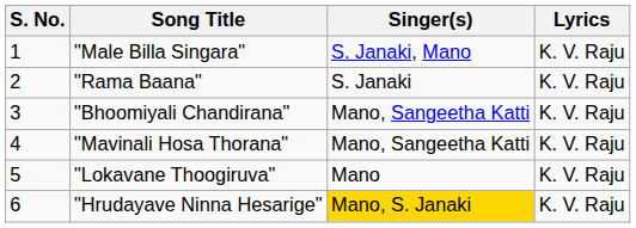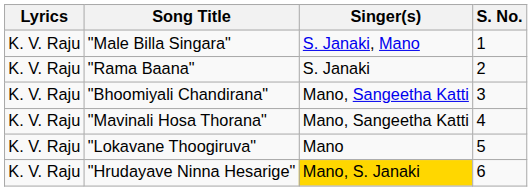 <table class="wikitable">
 <tr>
-<th>S. No.</th>
+<th>Lyrics</th>
 <th>Song Title</th>
 <th>Singer(s)</th>
-<th>Lyrics</th>
+<th>S. No.</th>
 </tr>
 <tr>
-<td>1</td>
+<td>K. V. Raju</td>
 <td>"Male Billa Singara"</td>
 <td><a href='#'>S. Janaki</a>, <a href='#'>Mano</a></td>
-<td>K. V. Raju</td>
+<td>1</td>
 </tr>
 <tr>
-<td>2</td>
+<td>K. V. Raju</td>
 <td>"Rama Baana"</td>
 <td>S. Janaki</td>
-<td>K. V. Raju</td>
+<td>2</td>
 </tr>
 <tr>
-<td>3</td>
+<td>K. V. Raju</td>
 <td>"Bhoomiyali Chandirana"</td>
 <td>Mano, <a href='#'>Sangeetha Katti</a></td>
-<td>K. V. Raju</td>
+<td>3</td>
 </tr>
 <tr>
-<td>4</td>
+<td>K. V. Raju</td>
 <td>"Mavinali Hosa Thorana"</td>
 <td>Mano, Sangeetha Katti</td>
-<td>K. V. Raju</td>
+<td>4</td>
 </tr>
 <tr>
-<td>5</td>
+<td>K. V. Raju</td>
 <td>"Lokavane Thoogiruva"</td>
 <td>Mano</td>
-<td>K. V. Raju</td>
+<td>5</td>
 </tr>
 <tr>
-<td>6</td>
+<td>K. V. Raju</td>
 <td>"Hrudayave Ninna Hesarige"</td>
 <td style="background: gold;">Mano, S. Janaki</td>
-<td>K. V. Raju</td>
+<td>6</td>
 </tr>
 </table>
